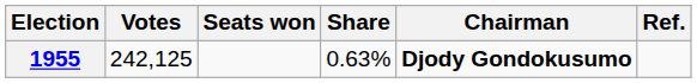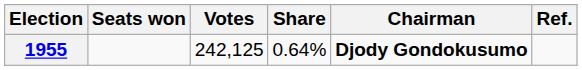 <table class="wikitable">
 <tr>
 <th>Election</th>
+<th>Seats won</th>
 <th>Votes</th>
-<th>Seats won</th>
 <th>Share</th>
 <th>Chairman</th>
 <th>Ref.</th>
 </tr>
 <tr style="text-align:center;">
 <th><a href='#'>1955</a></th>
+<td></td>
 <td>242,125</td>
-<td></td>
-<td>0.63%</td>
+<td>0.64%</td>
 <td><strong>Djody Gondokusumo</strong></td>
 <td></td>
 </tr>
 </table>
